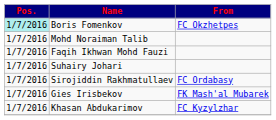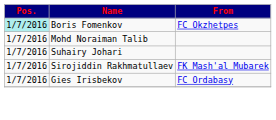 <table class="wikitable sortable">
 <tr>
 <th style="background:#000080; color:Red;">Pos.</th>
 <th style="background:#000080; color:Red;">Name</th>
 <th style="background:#000080; color:Red;">From</th>
 </tr>
 <tr>
 <td style="background: paleturquoise;">1/7/2016</td>
 <td> Boris Fomenkov</td>
 <td> <a href='#'>FC Okzhetpes</a></td>
 </tr>
 <tr>
 <td>1/7/2016</td>
 <td> Mohd Noraiman Talib</td>
 <td></td>
 </tr>
 <tr>
 <td>1/7/2016</td>
-<td> Faqih Ikhwan Mohd Fauzi</td>
-<td></td>
-</tr>
-<tr>
-<td>1/7/2016</td>
 <td> Suhairy Johari</td>
 <td></td>
 </tr>
 <tr>
 <td>1/7/2016</td>
 <td> Sirojiddin Rakhmatullaev</td>
-<td> <a href='#'>FC Ordabasy</a></td>
+<td> <a href='#'>FK Mash'al Mubarek</a></td>
 </tr>
 <tr>
 <td>1/7/2016</td>
 <td> Gies Irisbekov</td>
-<td> <a href='#'>FK Mash'al Mubarek</a></td>
-</tr>
-<tr>
-<td>1/7/2016</td>
-<td> Khasan Abdukarimov</td>
-<td> <a href='#'>FC Kyzylzhar</a></td>
+<td> <a href='#'>FC Ordabasy</a></td>
 </tr>
 <tr>
 </tr>
 </table>
